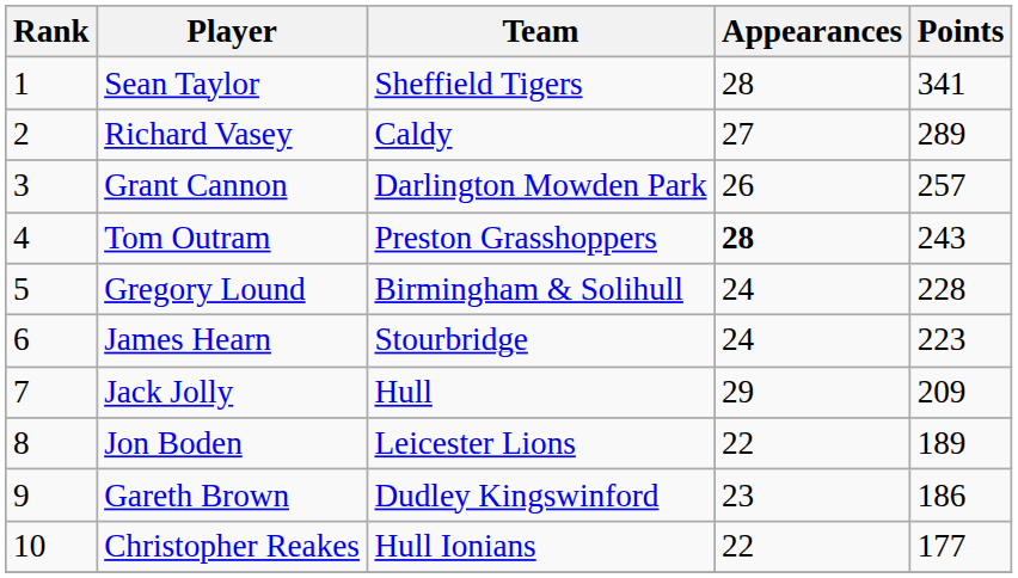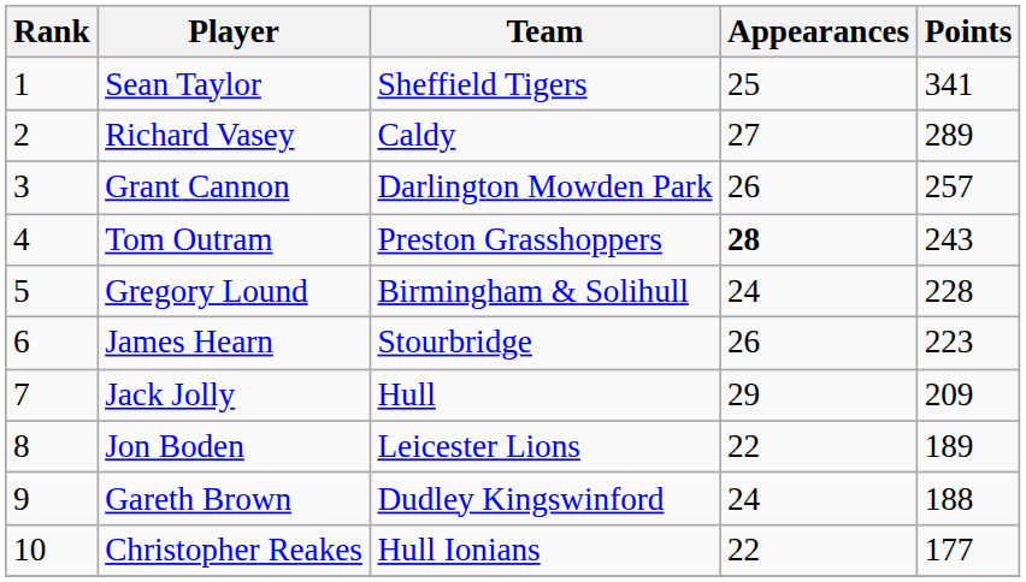 <table class="wikitable">
 <tr>
 <th>Rank</th>
 <th>Player</th>
 <th>Team</th>
 <th>Appearances</th>
 <th>Points</th>
 </tr>
 <tr>
 <td>1</td>
 <td> <a href='#'>Sean Taylor</a></td>
 <td><a href='#'>Sheffield Tigers</a></td>
-<td>28</td>
+<td>25</td>
 <td>341</td>
 </tr>
 <tr>
 <td>2</td>
 <td> <a href='#'>Richard Vasey</a></td>
 <td><a href='#'>Caldy</a></td>
 <td>27</td>
 <td>289</td>
 </tr>
 <tr>
 <td>3</td>
 <td> <a href='#'>Grant Cannon</a></td>
 <td><a href='#'>Darlington Mowden Park</a></td>
 <td>26</td>
 <td>257</td>
 </tr>
 <tr>
 <td>4</td>
 <td> <a href='#'>Tom Outram</a></td>
 <td><a href='#'>Preston Grasshoppers</a></td>
 <td><strong>28</strong></td>
 <td>243</td>
 </tr>
 <tr>
 <td>5</td>
 <td> <a href='#'>Gregory Lound</a></td>
 <td><a href='#'>Birmingham & Solihull</a></td>
 <td>24</td>
 <td>228</td>
 </tr>
 <tr>
 <td>6</td>
 <td> <a href='#'>James Hearn</a></td>
 <td><a href='#'>Stourbridge</a></td>
-<td>24</td>
+<td>26</td>
 <td>223</td>
 </tr>
 <tr>
 <td>7</td>
 <td> <a href='#'>Jack Jolly</a></td>
 <td><a href='#'>Hull</a></td>
 <td>29</td>
 <td>209</td>
 </tr>
 <tr>
 <td>8</td>
 <td> <a href='#'>Jon Boden</a></td>
 <td><a href='#'>Leicester Lions</a></td>
 <td>22</td>
 <td>189</td>
 </tr>
 <tr>
 <td>9</td>
 <td> <a href='#'>Gareth Brown</a></td>
 <td><a href='#'>Dudley Kingswinford</a></td>
-<td>23</td>
-<td>186</td>
+<td>24</td>
+<td>188</td>
 </tr>
 <tr>
 <td>10</td>
 <td> <a href='#'>Christopher Reakes</a></td>
 <td><a href='#'>Hull Ionians</a></td>
 <td>22</td>
 <td>177</td>
 </tr>
 <tr>
 </tr>
 </table>
